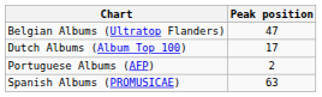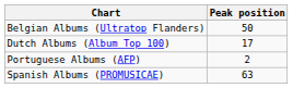 <table class="wikitable">
 <tr>
 <th>Chart</th>
 <th>Peak position</th>
 </tr>
 <tr>
 <td>Belgian Albums (<a href='#'>Ultratop</a> Flanders)</td>
-<td style="text-align:center;">47</td>
+<td style="text-align:center;">50</td>
 </tr>
 <tr>
 <td>Dutch Albums (<a href='#'>Album Top 100</a>)</td>
 <td style="text-align:center;">17</td>
 </tr>
 <tr>
 <td>Portuguese Albums (<a href='#'>AFP</a>)</td>
 <td style="text-align:center;">2</td>
 </tr>
 <tr>
 <td>Spanish Albums (<a href='#'>PROMUSICAE</a>)</td>
 <td style="text-align:center;">63</td>
 </tr>
 </table>
